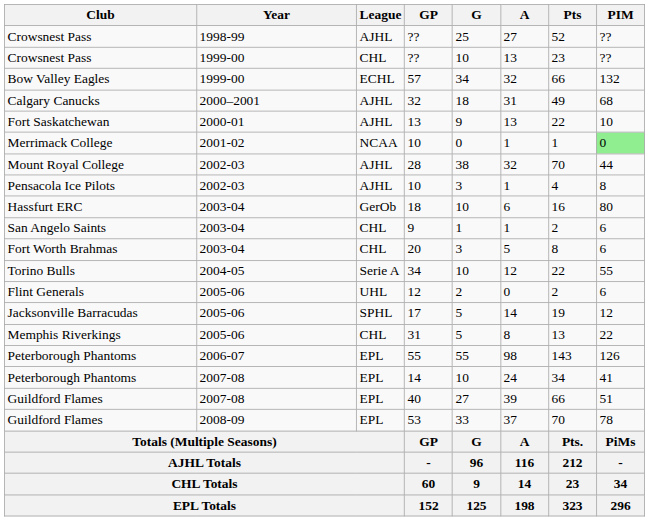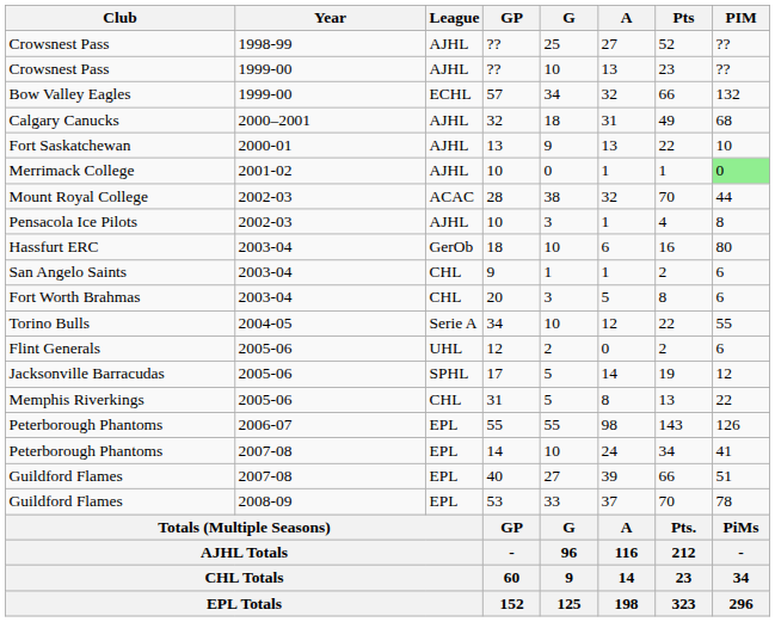 <table class="wikitable">
 <tr>
 <th bgcolor="#DDDDFF" width="30%">Club</th>
 <th bgcolor="#DDDDFF" width="25%">Year</th>
 <th bgcolor="#DDDDFF" width="7.5%">League</th>
 <th bgcolor="#DDDDFF" width="7.5%">GP</th>
 <th bgcolor="#DDDDFF" width="7.5%">G</th>
 <th bgcolor="#DDDDFF" width="7.5%">A</th>
 <th bgcolor="#DDDDFF" width="7.5%">Pts</th>
 <th bgcolor="#DDDDFF" width="7.5%">PIM</th>
 </tr>
 <tr>
 <td>Crowsnest Pass</td>
 <td>1998-99</td>
 <td>AJHL</td>
 <td>??</td>
 <td>25</td>
 <td>27</td>
 <td>52</td>
 <td>??</td>
 </tr>
 <tr>
 <td>Crowsnest Pass</td>
 <td>1999-00</td>
-<td>CHL</td>
+<td>AJHL</td>
 <td>??</td>
 <td>10</td>
 <td>13</td>
 <td>23</td>
 <td>??</td>
 </tr>
 <tr>
 <td>Bow Valley Eagles</td>
 <td>1999-00</td>
 <td>ECHL</td>
 <td>57</td>
 <td>34</td>
 <td>32</td>
 <td>66</td>
 <td>132</td>
 </tr>
 <tr>
 <td>Calgary Canucks</td>
 <td>2000–2001</td>
 <td>AJHL</td>
 <td>32</td>
 <td>18</td>
 <td>31</td>
 <td>49</td>
 <td>68</td>
 </tr>
 <tr>
 <td>Fort Saskatchewan</td>
 <td>2000-01</td>
 <td>AJHL</td>
 <td>13</td>
 <td>9</td>
 <td>13</td>
 <td>22</td>
 <td>10</td>
 </tr>
 <tr>
 <td>Merrimack College</td>
 <td>2001-02</td>
-<td>NCAA</td>
+<td>AJHL</td>
 <td>10</td>
 <td>0</td>
 <td>1</td>
 <td>1</td>
 <td style="background: lightgreen;">0</td>
 </tr>
 <tr>
 <td>Mount Royal College</td>
 <td>2002-03</td>
-<td>AJHL</td>
+<td>ACAC</td>
 <td>28</td>
 <td>38</td>
 <td>32</td>
 <td>70</td>
 <td>44</td>
 </tr>
 <tr>
 <td>Pensacola Ice Pilots</td>
 <td>2002-03</td>
 <td>AJHL</td>
 <td>10</td>
 <td>3</td>
 <td>1</td>
 <td>4</td>
 <td>8</td>
 </tr>
 <tr>
 <td>Hassfurt ERC</td>
 <td>2003-04</td>
 <td>GerOb</td>
 <td>18</td>
 <td>10</td>
 <td>6</td>
 <td>16</td>
 <td>80</td>
 </tr>
 <tr>
 <td>San Angelo Saints</td>
 <td>2003-04</td>
 <td>CHL</td>
 <td>9</td>
 <td>1</td>
 <td>1</td>
 <td>2</td>
 <td>6</td>
 </tr>
 <tr>
 <td>Fort Worth Brahmas</td>
 <td>2003-04</td>
 <td>CHL</td>
 <td>20</td>
 <td>3</td>
 <td>5</td>
 <td>8</td>
 <td>6</td>
 </tr>
 <tr>
 <td>Torino Bulls</td>
 <td>2004-05</td>
 <td>Serie A</td>
 <td>34</td>
 <td>10</td>
 <td>12</td>
 <td>22</td>
 <td>55</td>
 </tr>
 <tr>
 <td>Flint Generals</td>
 <td>2005-06</td>
 <td>UHL</td>
 <td>12</td>
 <td>2</td>
 <td>0</td>
 <td>2</td>
 <td>6</td>
 </tr>
 <tr>
 <td>Jacksonville Barracudas</td>
 <td>2005-06</td>
 <td>SPHL</td>
 <td>17</td>
 <td>5</td>
 <td>14</td>
 <td>19</td>
 <td>12</td>
 </tr>
 <tr>
 <td>Memphis Riverkings</td>
 <td>2005-06</td>
 <td>CHL</td>
 <td>31</td>
 <td>5</td>
 <td>8</td>
 <td>13</td>
 <td>22</td>
 </tr>
 <tr>
 <td>Peterborough Phantoms</td>
 <td>2006-07</td>
 <td>EPL</td>
 <td>55</td>
 <td>55</td>
 <td>98</td>
 <td>143</td>
 <td>126</td>
 </tr>
 <tr>
 <td>Peterborough Phantoms</td>
 <td>2007-08</td>
 <td>EPL</td>
 <td>14</td>
 <td>10</td>
 <td>24</td>
 <td>34</td>
 <td>41</td>
 </tr>
 <tr>
 <td>Guildford Flames</td>
 <td>2007-08</td>
 <td>EPL</td>
 <td>40</td>
 <td>27</td>
 <td>39</td>
 <td>66</td>
 <td>51</td>
 </tr>
 <tr>
 <td>Guildford Flames</td>
 <td>2008-09</td>
 <td>EPL</td>
 <td>53</td>
 <td>33</td>
 <td>37</td>
 <td>70</td>
 <td>78</td>
 </tr>
 <tr ALIGN="center" bgcolor="#e0e0e0">
 <th colspan="3" align="center">Totals (Multiple Seasons)</th>
 <th align="center">GP</th>
 <th align="center">G</th>
 <th align="center">A</th>
 <th align="center">Pts.</th>
 <th align="center">PiMs</th>
 </tr>
 <tr ALIGN="center" bgcolor="#e0e0e0">
 <th colspan="3" align="center">AJHL Totals</th>
 <th align="center">-</th>
 <th align="center">96</th>
 <th align="center">116</th>
 <th align="center">212</th>
 <th align="center">-</th>
 </tr>
 <tr ALIGN="center" bgcolor="#e0e0e0">
 <th colspan="3" align="center">CHL Totals</th>
 <th align="center">60</th>
 <th align="center">9</th>
 <th align="center">14</th>
 <th align="center">23</th>
 <th align="center">34</th>
 </tr>
 <tr ALIGN="center" bgcolor="#e0e0e0">
 <th colspan="3" align="center">EPL Totals</th>
 <th align="center">152</th>
 <th align="center">125</th>
 <th align="center">198</th>
 <th align="center">323</th>
 <th align="center">296</th>
 </tr>
 </table>
